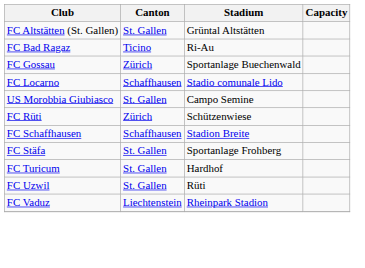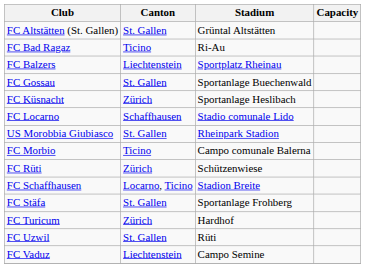 <table class="wikitable">
 <tr>
 <th>Club</th>
 <th>Canton</th>
 <th>Stadium</th>
 <th>Capacity</th>
 </tr>
 <tr>
 <td><a href='#'>FC Altstätten</a> (St. Gallen)</td>
 <td><a href='#'>St. Gallen</a></td>
 <td>Grüntal Altstätten</td>
 <td></td>
 </tr>
 <tr>
 <td><a href='#'>FC Bad Ragaz</a></td>
 <td><a href='#'>Ticino</a></td>
 <td>Ri-Au</td>
 <td></td>
 </tr>
 <tr>
+<td><a href='#'>FC Balzers</a></td>
+<td> <a href='#'>Liechtenstein</a></td>
+<td><a href='#'>Sportplatz Rheinau</a></td>
+<td></td>
+</tr>
+<tr>
 <td><a href='#'>FC Gossau</a></td>
+<td><a href='#'>St. Gallen</a></td>
+<td>Sportanlage Buechenwald</td>
+<td></td>
+</tr>
+<tr>
+<td><a href='#'>FC Küsnacht</a></td>
 <td><a href='#'>Zürich</a></td>
-<td>Sportanlage Buechenwald</td>
+<td>Sportanlage Heslibach</td>
 <td></td>
 </tr>
 <tr>
 <td><a href='#'>FC Locarno</a></td>
 <td><a href='#'>Schaffhausen</a></td>
 <td><a href='#'>Stadio comunale Lido</a></td>
 <td></td>
 </tr>
 <tr>
 <td><a href='#'>US Morobbia Giubiasco</a></td>
 <td><a href='#'>St. Gallen</a></td>
-<td>Campo Semine</td>
+<td><a href='#'>Rheinpark Stadion</a></td>
+<td></td>
+</tr>
+<tr>
+<td><a href='#'>FC Morbio</a></td>
+<td><a href='#'>Ticino</a></td>
+<td>Campo comunale Balerna</td>
 <td></td>
 </tr>
 <tr>
 <td><a href='#'>FC Rüti</a></td>
 <td><a href='#'>Zürich</a></td>
 <td>Schützenwiese</td>
 <td></td>
 </tr>
 <tr>
 <td><a href='#'>FC Schaffhausen</a></td>
-<td><a href='#'>Schaffhausen</a></td>
+<td><a href='#'>Locarno</a>, <a href='#'>Ticino</a></td>
 <td><a href='#'>Stadion Breite</a></td>
 <td></td>
 </tr>
 <tr>
 <td><a href='#'>FC Stäfa</a></td>
 <td><a href='#'>St. Gallen</a></td>
 <td>Sportanlage Frohberg</td>
 <td></td>
 </tr>
 <tr>
 <td><a href='#'>FC Turicum</a></td>
-<td><a href='#'>St. Gallen</a></td>
+<td><a href='#'>Zürich</a></td>
 <td>Hardhof</td>
 <td></td>
 </tr>
 <tr>
 <td><a href='#'>FC Uzwil</a></td>
 <td><a href='#'>St. Gallen</a></td>
 <td>Rüti</td>
 <td></td>
 </tr>
 <tr>
 <td><a href='#'>FC Vaduz</a></td>
 <td> <a href='#'>Liechtenstein</a></td>
-<td><a href='#'>Rheinpark Stadion</a></td>
+<td>Campo Semine</td>
 <td></td>
 </tr>
 <tr>
 </tr>
 </table>
